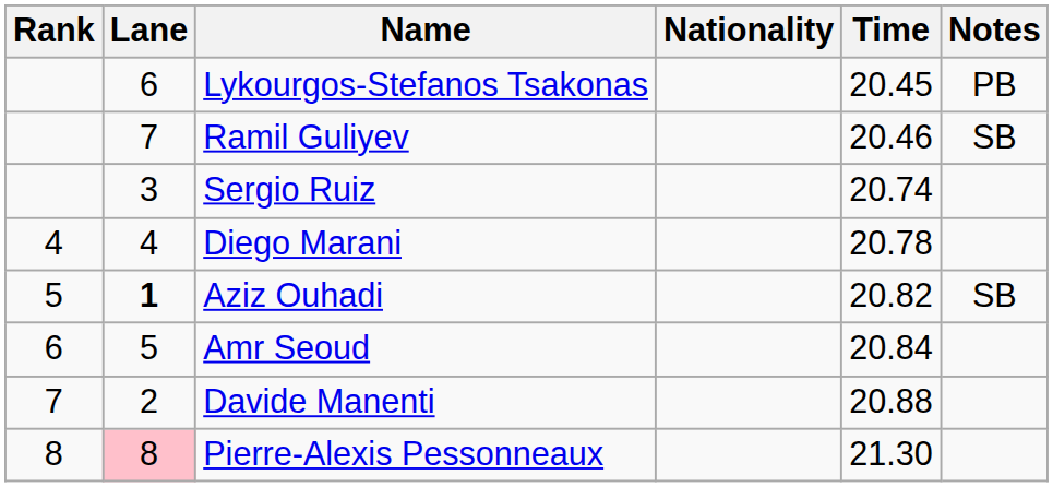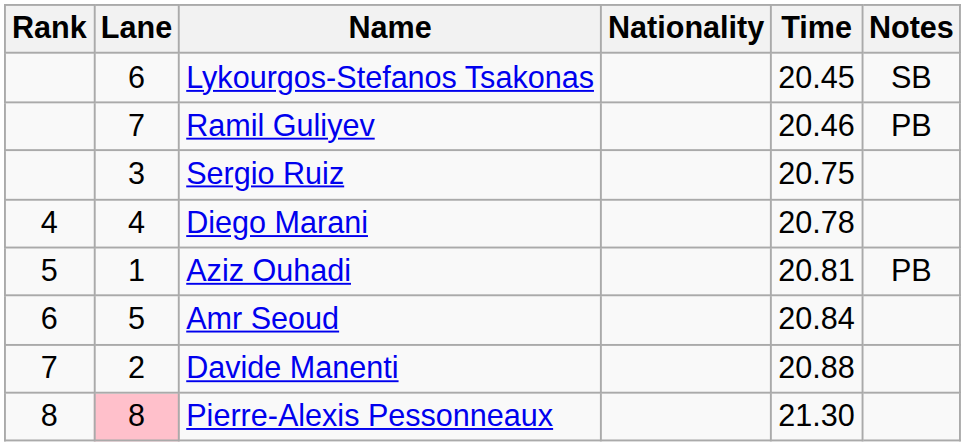 <table class="wikitable sortable" style="text-align:center">
 <tr>
 <th>Rank</th>
 <th>Lane</th>
 <th>Name</th>
 <th>Nationality</th>
 <th>Time</th>
 <th>Notes</th>
 </tr>
 <tr>
 <td></td>
 <td>6</td>
 <td align=left><a href='#'>Lykourgos-Stefanos Tsakonas</a></td>
 <td align=left></td>
 <td>20.45</td>
-<td>PB</td>
+<td>SB</td>
 </tr>
 <tr>
 <td></td>
 <td>7</td>
 <td align=left><a href='#'>Ramil Guliyev</a></td>
 <td align=left></td>
 <td>20.46</td>
-<td>SB</td>
+<td>PB</td>
 </tr>
 <tr>
 <td></td>
 <td>3</td>
 <td align=left><a href='#'>Sergio Ruiz</a></td>
 <td align=left></td>
-<td>20.74</td>
+<td>20.75</td>
 <td></td>
 </tr>
 <tr>
 <td>4</td>
 <td>4</td>
 <td align=left><a href='#'>Diego Marani</a></td>
 <td align=left></td>
 <td>20.78</td>
 <td></td>
 </tr>
 <tr>
 <td>5</td>
-<td><strong>1</strong></td>
+<td>1</td>
 <td align=left><a href='#'>Aziz Ouhadi</a></td>
 <td align=left></td>
-<td>20.82</td>
-<td>SB</td>
+<td>20.81</td>
+<td>PB</td>
 </tr>
 <tr>
 <td>6</td>
 <td>5</td>
 <td align=left><a href='#'>Amr Seoud</a></td>
 <td align=left></td>
 <td>20.84</td>
 <td></td>
 </tr>
 <tr>
 <td>7</td>
 <td>2</td>
 <td align=left><a href='#'>Davide Manenti</a></td>
 <td align=left></td>
 <td>20.88</td>
 <td></td>
 </tr>
 <tr>
 <td>8</td>
 <td style="background: pink;">8</td>
 <td align=left><a href='#'>Pierre-Alexis Pessonneaux</a></td>
 <td align=left></td>
 <td>21.30</td>
 <td></td>
 </tr>
 </table>
